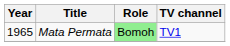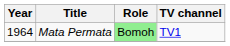 <table class="wikitable">
 <tr>
 <th>Year</th>
 <th>Title</th>
 <th>Role</th>
 <th>TV channel</th>
 </tr>
 <tr>
-<td>1965</td>
+<td>1964</td>
 <td><em>Mata Permata</em></td>
 <td style="background: lightgreen;">Bomoh</td>
 <td><a href='#'>TV1</a></td>
 </tr>
 <tr>
 </tr>
 </table>
